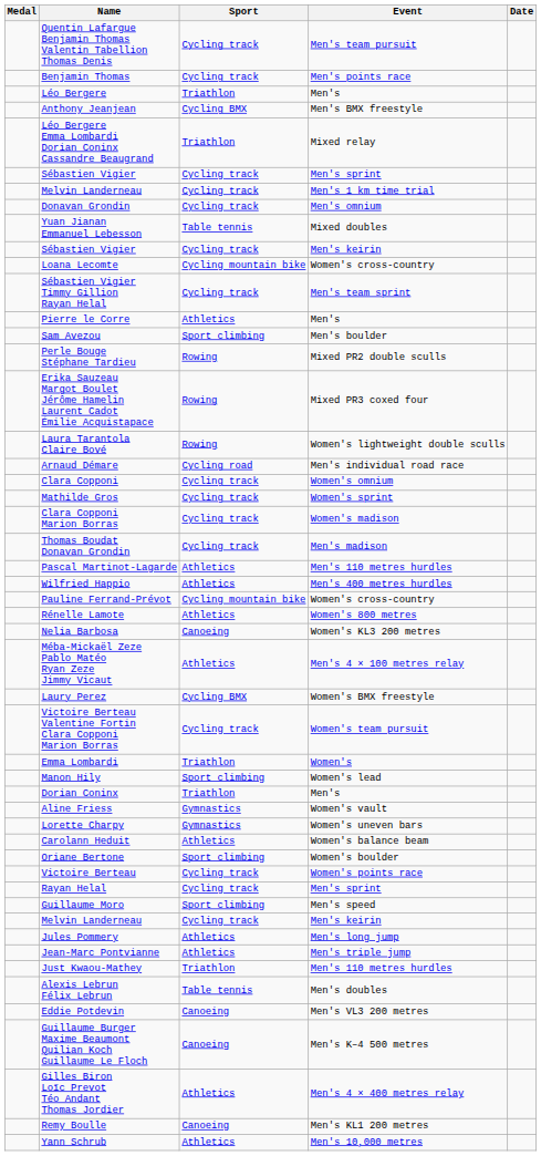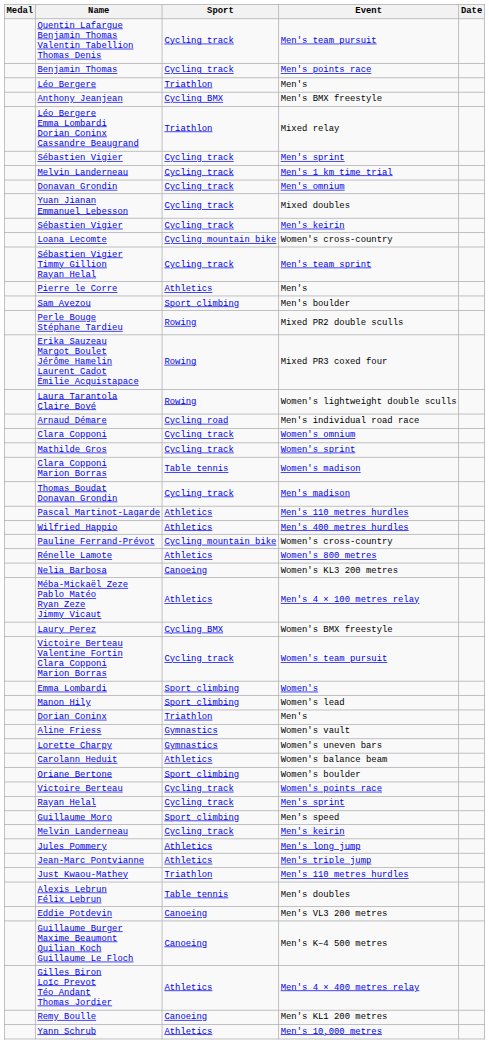 <table class="wikitable sortable" style="font-size: 95%;">
 <tr>
 <th>Medal</th>
 <th>Name</th>
 <th>Sport</th>
 <th>Event</th>
 <th>Date</th>
 </tr>
 <tr>
 <td></td>
 <td><a href='#'>Quentin Lafargue</a><br><a href='#'>Benjamin Thomas</a><br><a href='#'>Valentin Tabellion</a><br><a href='#'>Thomas Denis</a></td>
 <td><a href='#'>Cycling track</a></td>
 <td><a href='#'>Men's team pursuit</a></td>
 <td></td>
 </tr>
 <tr>
 <td></td>
 <td><a href='#'>Benjamin Thomas</a></td>
 <td><a href='#'>Cycling track</a></td>
 <td><a href='#'>Men's points race</a></td>
 <td></td>
 </tr>
 <tr>
 <td></td>
 <td><a href='#'>Léo Bergere</a></td>
 <td><a href='#'>Triathlon</a></td>
 <td>Men's</td>
 <td></td>
 </tr>
 <tr>
 <td></td>
 <td><a href='#'>Anthony Jeanjean</a></td>
 <td><a href='#'>Cycling BMX</a></td>
 <td>Men's BMX freestyle</td>
 <td></td>
 </tr>
 <tr>
 <td></td>
 <td><a href='#'>Léo Bergere</a><br><a href='#'>Emma Lombardi</a><br><a href='#'>Dorian Coninx</a><br><a href='#'>Cassandre Beaugrand</a></td>
 <td><a href='#'>Triathlon</a></td>
 <td>Mixed relay</td>
 <td></td>
 </tr>
 <tr>
 <td></td>
 <td><a href='#'>Sébastien Vigier</a></td>
 <td><a href='#'>Cycling track</a></td>
 <td><a href='#'>Men's sprint</a></td>
 <td></td>
 </tr>
 <tr>
 <td></td>
 <td><a href='#'>Melvin Landerneau</a></td>
 <td><a href='#'>Cycling track</a></td>
 <td><a href='#'>Men's 1 km time trial</a></td>
 <td></td>
 </tr>
 <tr>
 <td></td>
 <td><a href='#'>Donavan Grondin</a></td>
 <td><a href='#'>Cycling track</a></td>
 <td><a href='#'>Men's omnium</a></td>
 <td></td>
 </tr>
 <tr>
 <td><br></td>
 <td><a href='#'>Yuan Jianan</a> <br><a href='#'>Emmanuel Lebesson</a></td>
-<td><a href='#'>Table tennis</a></td>
+<td><a href='#'>Cycling track</a></td>
 <td>Mixed doubles</td>
 <td></td>
 </tr>
 <tr>
 <td></td>
 <td><a href='#'>Sébastien Vigier</a></td>
 <td><a href='#'>Cycling track</a></td>
 <td><a href='#'>Men's keirin</a></td>
 <td></td>
 </tr>
 <tr>
 <td></td>
 <td><a href='#'>Loana Lecomte</a></td>
 <td><a href='#'>Cycling mountain bike</a></td>
 <td>Women's cross-country</td>
 <td></td>
 </tr>
 <tr>
 <td></td>
 <td><a href='#'>Sébastien Vigier</a><br><a href='#'>Timmy Gillion</a><br><a href='#'>Rayan Helal</a></td>
 <td><a href='#'>Cycling track</a></td>
 <td><a href='#'>Men's team sprint</a></td>
 <td></td>
 </tr>
 <tr>
 <td></td>
 <td><a href='#'>Pierre le Corre</a></td>
 <td><a href='#'>Athletics</a></td>
 <td>Men's</td>
 <td></td>
 </tr>
 <tr>
 <td></td>
 <td><a href='#'>Sam Avezou</a></td>
 <td><a href='#'>Sport climbing</a></td>
 <td>Men's boulder</td>
 <td></td>
 </tr>
 <tr>
 <td></td>
 <td><a href='#'>Perle Bouge</a><br><a href='#'>Stéphane Tardieu</a></td>
 <td><a href='#'>Rowing</a></td>
 <td>Mixed PR2 double sculls</td>
 <td></td>
 </tr>
 <tr>
 <td></td>
 <td><a href='#'>Erika Sauzeau</a><br><a href='#'>Margot Boulet</a><br><a href='#'>Jérôme Hamelin</a><br><a href='#'>Laurent Cadot</a><br><a href='#'>Émilie Acquistapace</a></td>
 <td><a href='#'>Rowing</a></td>
 <td>Mixed PR3 coxed four</td>
 <td></td>
 </tr>
 <tr>
 <td></td>
 <td><a href='#'>Laura Tarantola</a><br><a href='#'>Claire Bové</a></td>
 <td><a href='#'>Rowing</a></td>
 <td>Women's lightweight double sculls</td>
 <td></td>
 </tr>
 <tr>
 <td></td>
 <td><a href='#'>Arnaud Démare</a></td>
 <td><a href='#'>Cycling road</a></td>
 <td>Men's individual road race</td>
 <td></td>
 </tr>
 <tr>
 <td></td>
 <td><a href='#'>Clara Copponi</a></td>
 <td><a href='#'>Cycling track</a></td>
 <td><a href='#'>Women's omnium</a></td>
 <td></td>
 </tr>
 <tr>
 <td></td>
 <td><a href='#'>Mathilde Gros</a></td>
 <td><a href='#'>Cycling track</a></td>
 <td><a href='#'>Women's sprint</a></td>
 <td></td>
 </tr>
 <tr>
 <td></td>
 <td><a href='#'>Clara Copponi</a><br><a href='#'>Marion Borras</a></td>
-<td><a href='#'>Cycling track</a></td>
+<td><a href='#'>Table tennis</a></td>
 <td><a href='#'>Women's madison</a></td>
 <td></td>
 </tr>
 <tr>
 <td></td>
 <td><a href='#'>Thomas Boudat</a><br><a href='#'>Donavan Grondin</a></td>
 <td><a href='#'>Cycling track</a></td>
 <td><a href='#'>Men's madison</a></td>
 <td></td>
 </tr>
 <tr>
 <td></td>
 <td><a href='#'>Pascal Martinot-Lagarde</a></td>
 <td><a href='#'>Athletics</a></td>
 <td><a href='#'>Men's 110 metres hurdles</a></td>
 <td></td>
 </tr>
 <tr>
 <td></td>
 <td><a href='#'>Wilfried Happio</a></td>
 <td><a href='#'>Athletics</a></td>
 <td><a href='#'>Men's 400 metres hurdles</a></td>
 <td></td>
 </tr>
 <tr>
 <td></td>
 <td><a href='#'>Pauline Ferrand-Prévot</a></td>
 <td><a href='#'>Cycling mountain bike</a></td>
 <td>Women's cross-country</td>
 <td></td>
 </tr>
 <tr>
 <td></td>
 <td><a href='#'>Rénelle Lamote</a></td>
 <td><a href='#'>Athletics</a></td>
 <td><a href='#'>Women's 800 metres</a></td>
 <td></td>
 </tr>
 <tr>
 <td></td>
 <td><a href='#'>Nelia Barbosa</a></td>
 <td><a href='#'>Canoeing</a></td>
 <td>Women's KL3 200 metres</td>
 <td></td>
 </tr>
 <tr>
 <td></td>
 <td><a href='#'>Méba-Mickaël Zeze</a> <br> <a href='#'>Pablo Matéo</a><br> <a href='#'>Ryan Zeze</a><br><a href='#'>Jimmy Vicaut</a></td>
 <td><a href='#'>Athletics</a></td>
 <td><a href='#'>Men's 4 × 100 metres relay</a></td>
 <td></td>
 </tr>
 <tr>
 <td></td>
 <td><a href='#'>Laury Perez</a></td>
 <td><a href='#'>Cycling BMX</a></td>
 <td>Women's BMX freestyle</td>
 <td></td>
 </tr>
 <tr>
 <td></td>
 <td><a href='#'>Victoire Berteau</a><br><a href='#'>Valentine Fortin</a><br><a href='#'>Clara Copponi</a><br><a href='#'>Marion Borras</a></td>
 <td><a href='#'>Cycling track</a></td>
 <td><a href='#'>Women's team pursuit</a></td>
 <td></td>
 </tr>
 <tr>
 <td></td>
 <td><a href='#'>Emma Lombardi</a></td>
-<td><a href='#'>Triathlon</a></td>
+<td><a href='#'>Sport climbing</a></td>
 <td><a href='#'>Women's</a></td>
 <td></td>
 </tr>
 <tr>
 <td></td>
 <td><a href='#'>Manon Hily</a></td>
 <td><a href='#'>Sport climbing</a></td>
 <td>Women's lead</td>
 <td></td>
 </tr>
 <tr>
 <td></td>
 <td><a href='#'>Dorian Coninx</a></td>
 <td><a href='#'>Triathlon</a></td>
 <td>Men's</td>
 <td></td>
 </tr>
 <tr>
 <td></td>
 <td><a href='#'>Aline Friess</a></td>
 <td><a href='#'>Gymnastics</a></td>
 <td>Women's vault</td>
 <td></td>
 </tr>
 <tr>
 <td></td>
 <td><a href='#'>Lorette Charpy</a></td>
 <td><a href='#'>Gymnastics</a></td>
 <td>Women's uneven bars</td>
 <td></td>
 </tr>
 <tr>
 <td></td>
 <td><a href='#'>Carolann Heduit</a></td>
 <td><a href='#'>Athletics</a></td>
 <td>Women's balance beam</td>
 <td></td>
 </tr>
 <tr>
 <td></td>
 <td><a href='#'>Oriane Bertone</a></td>
 <td><a href='#'>Sport climbing</a></td>
 <td>Women's boulder</td>
 <td></td>
 </tr>
 <tr>
 <td></td>
 <td><a href='#'>Victoire Berteau</a></td>
 <td><a href='#'>Cycling track</a></td>
 <td><a href='#'>Women's points race</a></td>
 <td></td>
 </tr>
 <tr>
 <td></td>
 <td><a href='#'>Rayan Helal</a></td>
 <td><a href='#'>Cycling track</a></td>
 <td><a href='#'>Men's sprint</a></td>
 <td></td>
 </tr>
 <tr>
 <td></td>
 <td><a href='#'>Guillaume Moro</a></td>
 <td><a href='#'>Sport climbing</a></td>
 <td>Men's speed</td>
 <td></td>
 </tr>
 <tr>
 <td></td>
 <td><a href='#'>Melvin Landerneau</a></td>
 <td><a href='#'>Cycling track</a></td>
 <td><a href='#'>Men's keirin</a></td>
 <td></td>
 </tr>
 <tr>
 <td></td>
 <td><a href='#'>Jules Pommery</a></td>
 <td><a href='#'>Athletics</a></td>
 <td><a href='#'>Men's long jump</a></td>
 <td></td>
 </tr>
 <tr>
 <td></td>
 <td><a href='#'>Jean-Marc Pontvianne</a></td>
 <td><a href='#'>Athletics</a></td>
 <td><a href='#'>Men's triple jump</a></td>
 <td></td>
 </tr>
 <tr>
 <td></td>
 <td><a href='#'>Just Kwaou-Mathey</a></td>
 <td><a href='#'>Triathlon</a></td>
 <td><a href='#'>Men's 110 metres hurdles</a></td>
 <td></td>
 </tr>
 <tr>
 <td></td>
 <td><a href='#'>Alexis Lebrun</a><br> <a href='#'>Félix Lebrun</a></td>
 <td><a href='#'>Table tennis</a></td>
 <td>Men's doubles</td>
 <td></td>
 </tr>
 <tr>
 <td></td>
 <td><a href='#'>Eddie Potdevin</a></td>
 <td><a href='#'>Canoeing</a></td>
 <td>Men's VL3 200 metres</td>
 <td></td>
 </tr>
 <tr>
 <td></td>
 <td><a href='#'>Guillaume Burger</a><br><a href='#'>Maxime Beaumont</a><br><a href='#'>Quilian Koch</a><br><a href='#'>Guillaume Le Floch</a></td>
 <td><a href='#'>Canoeing</a></td>
 <td>Men's K–4 500 metres</td>
 <td></td>
 </tr>
 <tr>
 <td></td>
 <td><a href='#'>Gilles Biron</a><br><a href='#'>Loïc Prevot</a><br><a href='#'>Téo Andant</a><br><a href='#'>Thomas Jordier</a></td>
 <td><a href='#'>Athletics</a></td>
 <td><a href='#'>Men's 4 × 400 metres relay</a></td>
 <td></td>
 </tr>
 <tr>
 <td></td>
 <td><a href='#'>Remy Boulle</a></td>
 <td><a href='#'>Canoeing</a></td>
 <td>Men's KL1 200 metres</td>
 <td></td>
 </tr>
 <tr>
 <td></td>
 <td><a href='#'>Yann Schrub</a></td>
 <td><a href='#'>Athletics</a></td>
 <td><a href='#'>Men's 10,000 metres</a></td>
 <td></td>
 </tr>
 </table>
